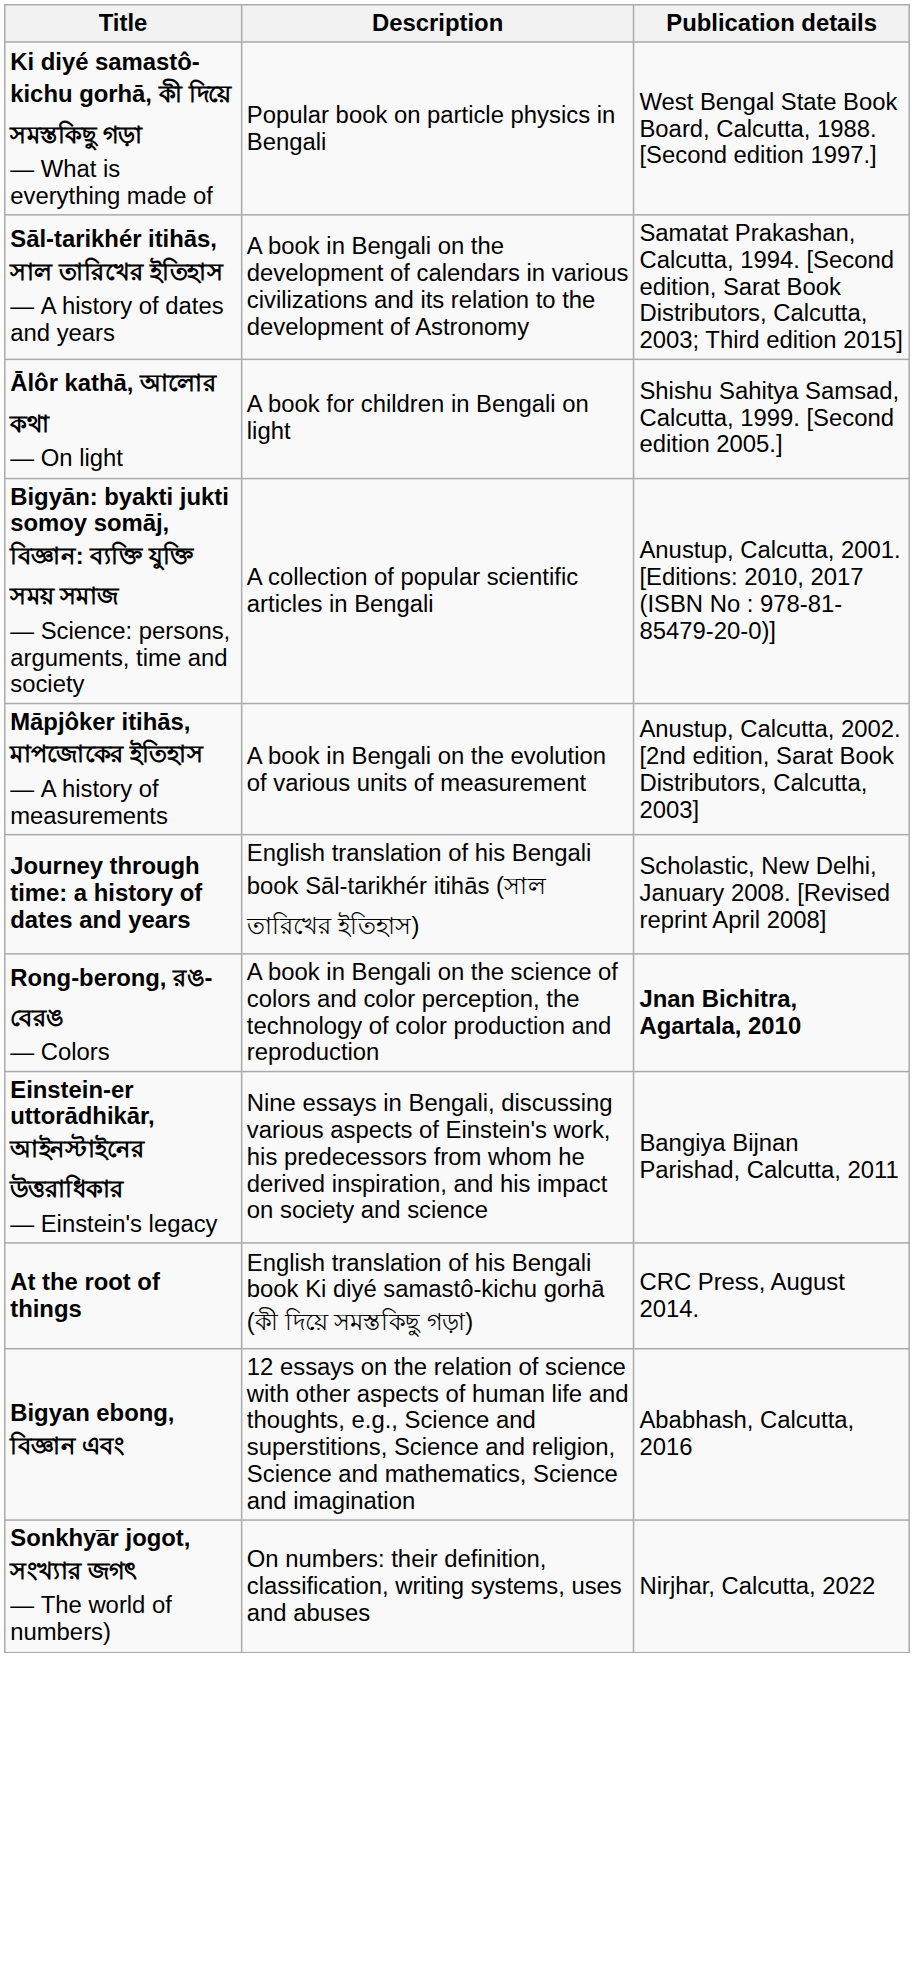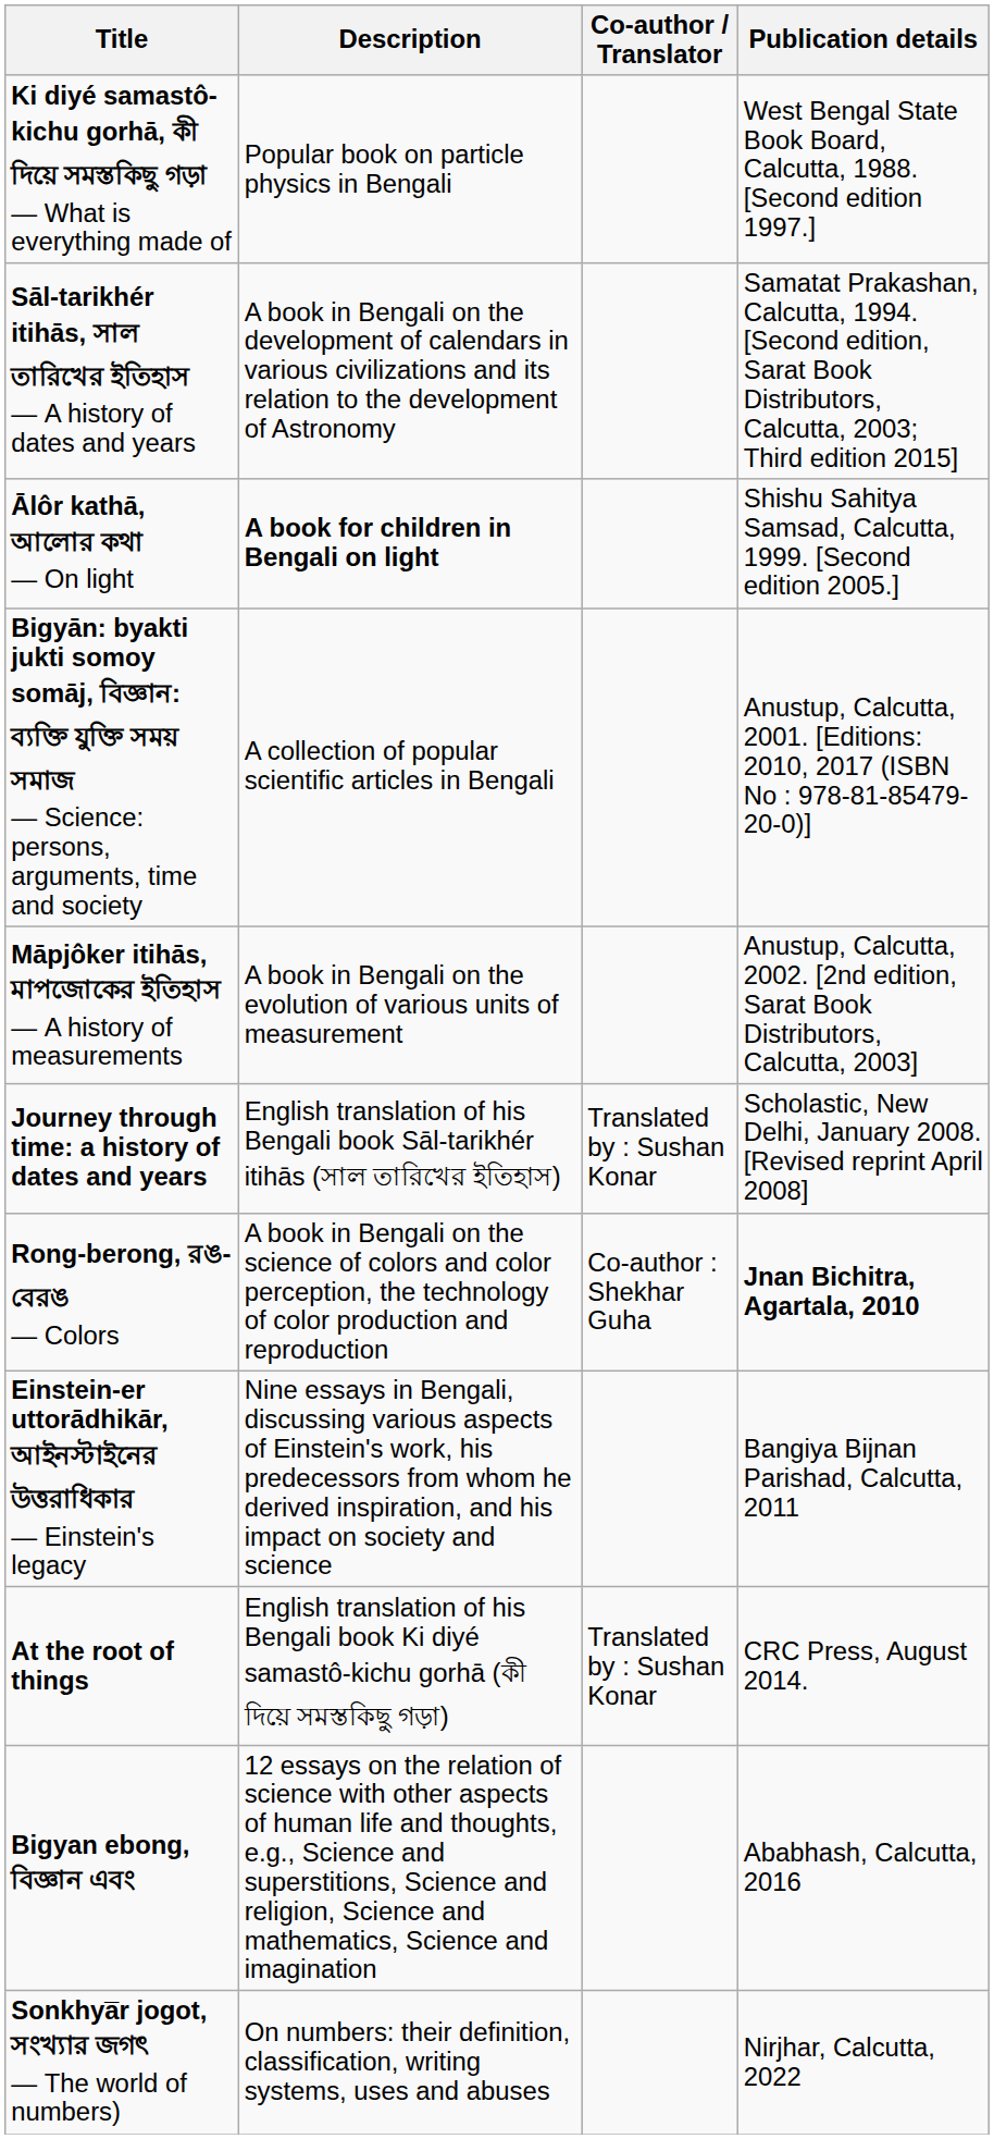 <table class="wikitable">
 <tr>
 <th>Title</th>
 <th>Description</th>
+<th>Co-author / Translator</th>
 <th>Publication details</th>
 </tr>
 <tr>
 <td><strong>Ki diyé samastô-kichu gorhā, কী দিয়ে সমস্তকিছু গড়া</strong><br>— What is everything made of</td>
 <td>Popular book on particle physics in Bengali</td>
+<td></td>
 <td>West Bengal State Book Board, Calcutta, 1988. [Second edition 1997.]</td>
 </tr>
 <tr>
 <td><strong>Sāl-tarikhér itihās, সাল তারিখের ইতিহাস </strong><br>— A history of dates and years</td>
 <td>A book in Bengali on the development of calendars in various civilizations and its relation to the development of Astronomy</td>
+<td></td>
 <td>Samatat Prakashan, Calcutta, 1994. [Second edition, Sarat Book Distributors, Calcutta, 2003; Third edition 2015]</td>
 </tr>
 <tr>
 <td><strong>Ālôr kathā, আলোর কথা </strong><br>— On light</td>
-<td>A book for children in Bengali on light</td>
+<td><strong>A book for children in Bengali on light</strong></td>
+<td></td>
 <td>Shishu Sahitya Samsad, Calcutta, 1999. [Second edition 2005.]</td>
 </tr>
 <tr>
 <td><strong>Bigyān: byakti jukti somoy somāj, বিজ্ঞান: ব্যক্তি যুক্তি সময় সমাজ</strong><br>— Science: persons, arguments, time and society</td>
 <td>A collection of popular scientific articles in Bengali</td>
+<td></td>
 <td>Anustup, Calcutta, 2001. [Editions: 2010, 2017 (ISBN No : 978-81-85479-20-0)]</td>
 </tr>
 <tr>
 <td><strong>Māpjôker itihās, মাপজোকের ইতিহাস</strong><br>— A history of measurements</td>
 <td>A book in Bengali on the evolution of various units of measurement</td>
+<td></td>
 <td>Anustup, Calcutta, 2002. [2nd edition, Sarat Book Distributors, Calcutta, 2003]</td>
 </tr>
 <tr>
 <td><strong>Journey through time: a history of dates and years</strong></td>
 <td>English translation of his Bengali book Sāl-tarikhér itihās (সাল তারিখের ইতিহাস)</td>
+<td>Translated by : Sushan Konar</td>
 <td>Scholastic, New Delhi, January 2008. [Revised reprint April 2008]</td>
 </tr>
 <tr>
 <td><strong>Rong-berong, রঙ-বেরঙ</strong><br>— Colors</td>
 <td>A book in Bengali on the science of colors and color perception, the technology of color production and reproduction</td>
+<td>Co-author : Shekhar Guha</td>
 <td><strong>Jnan Bichitra, Agartala, 2010</strong></td>
 </tr>
 <tr>
 <td><strong>Einstein-er uttorādhikār, আইনস্টাইনের উত্তরাধিকার</strong><br>— Einstein's legacy</td>
 <td>Nine essays in Bengali, discussing various aspects of Einstein's work, his predecessors from whom he derived inspiration, and his impact on society and science</td>
+<td></td>
 <td>Bangiya Bijnan Parishad, Calcutta, 2011</td>
 </tr>
 <tr>
 <td><strong>At the root of things</strong></td>
 <td>English translation of his Bengali book Ki diyé samastô-kichu gorhā (কী দিয়ে সমস্তকিছু গড়া)</td>
+<td>Translated by : Sushan Konar</td>
 <td>CRC Press, August 2014.</td>
 </tr>
 <tr>
 <td><strong>Bigyan ebong, বিজ্ঞান এবং</strong></td>
 <td>12 essays on the relation of science with other aspects of human life and thoughts, e.g., Science and superstitions, Science and religion, Science and mathematics, Science and imagination</td>
+<td></td>
 <td>Ababhash, Calcutta, 2016</td>
 </tr>
 <tr>
 <td><strong>Sonkhya̅r jogot, সংখ্যার জগৎ</strong><br>— The world of numbers)</td>
 <td>On numbers: their definition, classification, writing systems, uses and abuses</td>
+<td></td>
 <td>Nirjhar, Calcutta, 2022</td>
 </tr>
 </table>
